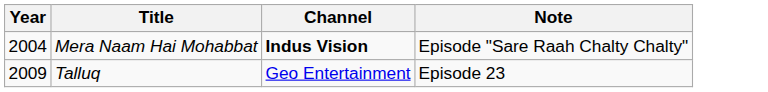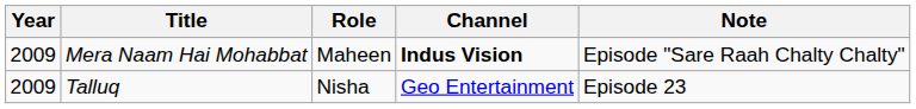 <table class="wikitable sortable">
 <tr>
 <th>Year</th>
 <th>Title</th>
+<th>Role</th>
 <th>Channel</th>
 <th>Note</th>
 </tr>
 <tr>
-<td>2004</td>
+<td>2009</td>
 <td><em>Mera Naam Hai Mohabbat</em></td>
+<td>Maheen</td>
 <td><strong>Indus Vision</strong></td>
 <td>Episode "Sare Raah Chalty Chalty"</td>
 </tr>
 <tr>
 <td>2009</td>
 <td><em>Talluq</em></td>
+<td>Nisha</td>
 <td><a href='#'>Geo Entertainment</a></td>
 <td>Episode 23</td>
 </tr>
 </table>
